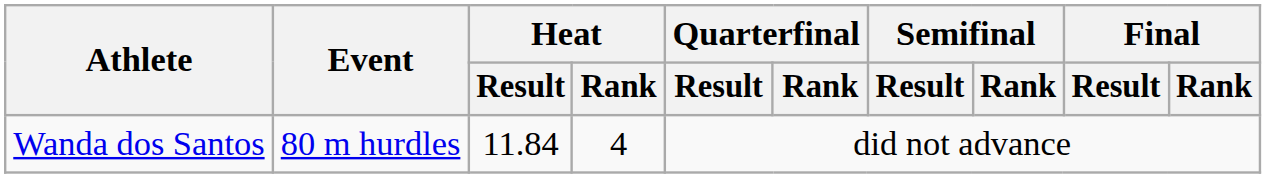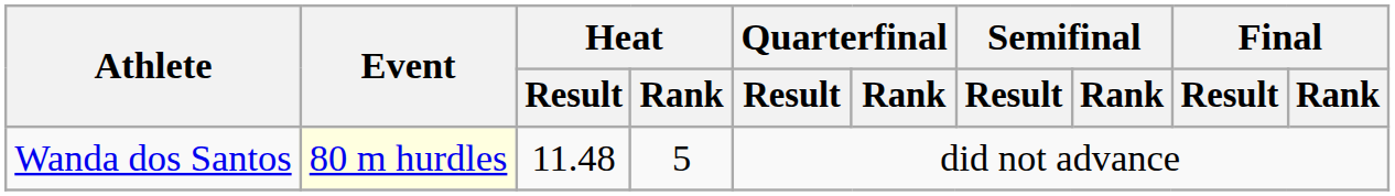 <table class="wikitable" style="font-size:90%">
 <tr>
 <th rowspan="2">Athlete</th>
 <th rowspan="2">Event</th>
 <th colspan="2">Heat</th>
 <th colspan="2">Quarterfinal</th>
 <th colspan="2">Semifinal</th>
 <th colspan="2">Final</th>
 </tr>
 <tr style="font-size:95%">
 <th>Result</th>
 <th>Rank</th>
 <th>Result</th>
 <th>Rank</th>
 <th>Result</th>
 <th>Rank</th>
 <th>Result</th>
 <th>Rank</th>
 </tr>
 <tr align=center>
 <td align=left rowspan="1"><a href='#'>Wanda dos Santos</a></td>
-<td align=left><a href='#'>80 m hurdles</a></td>
-<td>11.84</td>
-<td>4</td>
+<td align=left style="background: lightyellow;"><a href='#'>80 m hurdles</a></td>
+<td>11.48</td>
+<td>5</td>
 <td colspan=6>did not advance</td>
 </tr>
 </table>
